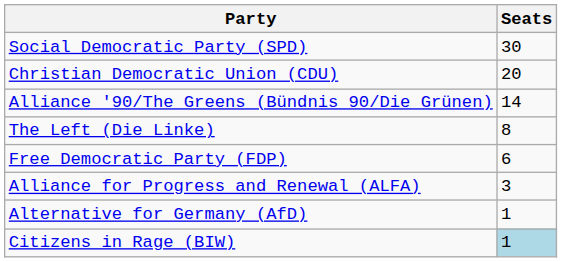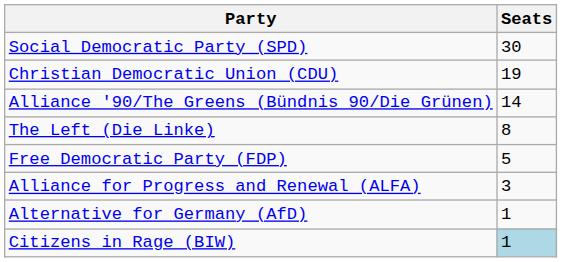 <table class="wikitable">
 <tr>
 <th>Party</th>
 <th>Seats</th>
 </tr>
 <tr>
 <td><a href='#'>Social Democratic Party (SPD)</a></td>
 <td>30</td>
 </tr>
 <tr>
 <td><a href='#'>Christian Democratic Union (CDU)</a></td>
-<td>20</td>
+<td>19</td>
 </tr>
 <tr>
 <td><a href='#'>Alliance '90/The Greens (Bündnis 90/Die Grünen)</a></td>
 <td>14</td>
 </tr>
 <tr>
 <td><a href='#'>The Left (Die Linke)</a></td>
 <td>8</td>
 </tr>
 <tr>
 <td><a href='#'>Free Democratic Party (FDP)</a></td>
-<td>6</td>
+<td>5</td>
 </tr>
 <tr>
 <td><a href='#'>Alliance for Progress and Renewal (ALFA)</a></td>
 <td>3</td>
 </tr>
 <tr>
 <td><a href='#'>Alternative for Germany (AfD)</a></td>
 <td>1</td>
 </tr>
 <tr>
 <td><a href='#'>Citizens in Rage (BIW)</a></td>
 <td style="background: lightblue;">1</td>
 </tr>
 </table>
